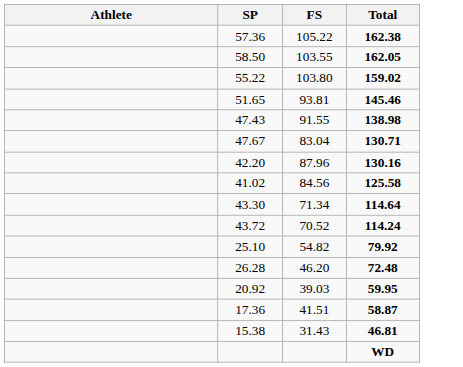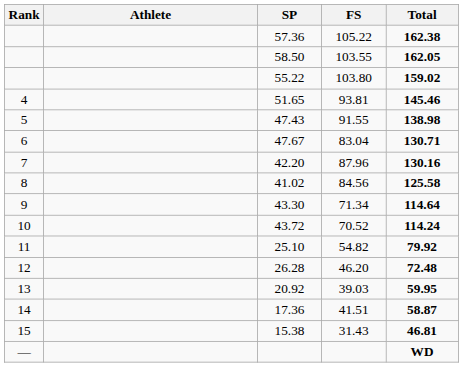 <table class=wikitable style="text-align:center">
 <tr>
+<th width=40>Rank</th>
 <th width=250>Athlete</th>
 <th width=70>SP</th>
 <th width=70>FS</th>
 <th width=80>Total</th>
 </tr>
 <tr>
+<td></td>
 <td align=left></td>
 <td>57.36</td>
 <td>105.22</td>
 <td><strong>162.38</strong></td>
 </tr>
 <tr>
+<td></td>
 <td align=left></td>
 <td>58.50</td>
 <td>103.55</td>
 <td><strong>162.05</strong></td>
 </tr>
 <tr>
+<td></td>
 <td align=left></td>
 <td>55.22</td>
 <td>103.80</td>
 <td><strong>159.02</strong></td>
 </tr>
 <tr>
+<td>4</td>
 <td align=left></td>
 <td>51.65</td>
 <td>93.81</td>
 <td><strong>145.46</strong></td>
 </tr>
 <tr>
+<td>5</td>
 <td align=left></td>
 <td>47.43</td>
 <td>91.55</td>
 <td><strong>138.98</strong></td>
 </tr>
 <tr>
+<td>6</td>
 <td align=left></td>
 <td>47.67</td>
 <td>83.04</td>
 <td><strong>130.71</strong></td>
 </tr>
 <tr>
+<td>7</td>
 <td align=left></td>
 <td>42.20</td>
 <td>87.96</td>
 <td><strong>130.16</strong></td>
 </tr>
 <tr>
+<td>8</td>
 <td align=left></td>
 <td>41.02</td>
 <td>84.56</td>
 <td><strong>125.58</strong></td>
 </tr>
 <tr>
+<td>9</td>
 <td align=left></td>
 <td>43.30</td>
 <td>71.34</td>
 <td><strong>114.64</strong></td>
 </tr>
 <tr>
+<td>10</td>
 <td align=left></td>
 <td>43.72</td>
 <td>70.52</td>
 <td><strong>114.24</strong></td>
 </tr>
 <tr>
+<td>11</td>
 <td align=left></td>
 <td>25.10</td>
 <td>54.82</td>
 <td><strong>79.92</strong></td>
 </tr>
 <tr>
+<td>12</td>
 <td align=left></td>
 <td>26.28</td>
 <td>46.20</td>
 <td><strong>72.48</strong></td>
 </tr>
 <tr>
+<td>13</td>
 <td align=left></td>
 <td>20.92</td>
 <td>39.03</td>
 <td><strong>59.95</strong></td>
 </tr>
 <tr>
+<td>14</td>
 <td align=left></td>
 <td>17.36</td>
 <td>41.51</td>
 <td><strong>58.87</strong></td>
 </tr>
 <tr>
+<td>15</td>
 <td align=left></td>
 <td>15.38</td>
 <td>31.43</td>
 <td><strong>46.81</strong></td>
 </tr>
 <tr>
+<td>—</td>
 <td align=left></td>
 <td></td>
 <td></td>
 <td><strong>WD</strong></td>
 </tr>
 </table>
